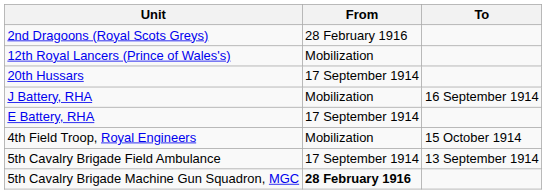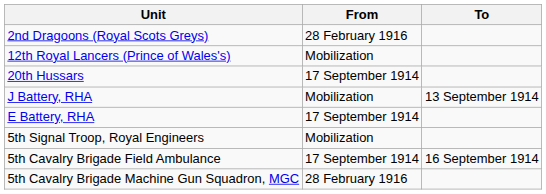 <table class="wikitable">
 <tr>
 <th>Unit</th>
 <th>From</th>
 <th>To</th>
 </tr>
 <tr>
 <td><a href='#'>2nd Dragoons (Royal Scots Greys)</a></td>
 <td>28 February 1916</td>
 <td></td>
 </tr>
 <tr>
 <td><a href='#'>12th Royal Lancers (Prince of Wales's)</a></td>
 <td>Mobilization</td>
 <td></td>
 </tr>
 <tr>
 <td><a href='#'>20th Hussars</a></td>
 <td>17 September 1914</td>
 <td></td>
 </tr>
 <tr>
 <td><a href='#'>J Battery, RHA</a></td>
 <td>Mobilization</td>
-<td>16 September 1914</td>
+<td>13 September 1914</td>
 </tr>
 <tr>
 <td><a href='#'>E Battery, RHA</a></td>
 <td>17 September 1914</td>
 <td></td>
 </tr>
 <tr>
-<td>4th Field Troop, <a href='#'>Royal Engineers</a></td>
+<td>5th Signal Troop, Royal Engineers</td>
 <td>Mobilization</td>
-<td>15 October 1914</td>
+<td></td>
 </tr>
 <tr>
 <td>5th Cavalry Brigade Field Ambulance</td>
 <td>17 September 1914</td>
-<td>13 September 1914</td>
+<td>16 September 1914</td>
 </tr>
 <tr>
 <td>5th Cavalry Brigade Machine Gun Squadron, <a href='#'>MGC</a></td>
-<td><strong>28 February 1916</strong></td>
+<td>28 February 1916</td>
 <td></td>
 </tr>
 </table>
